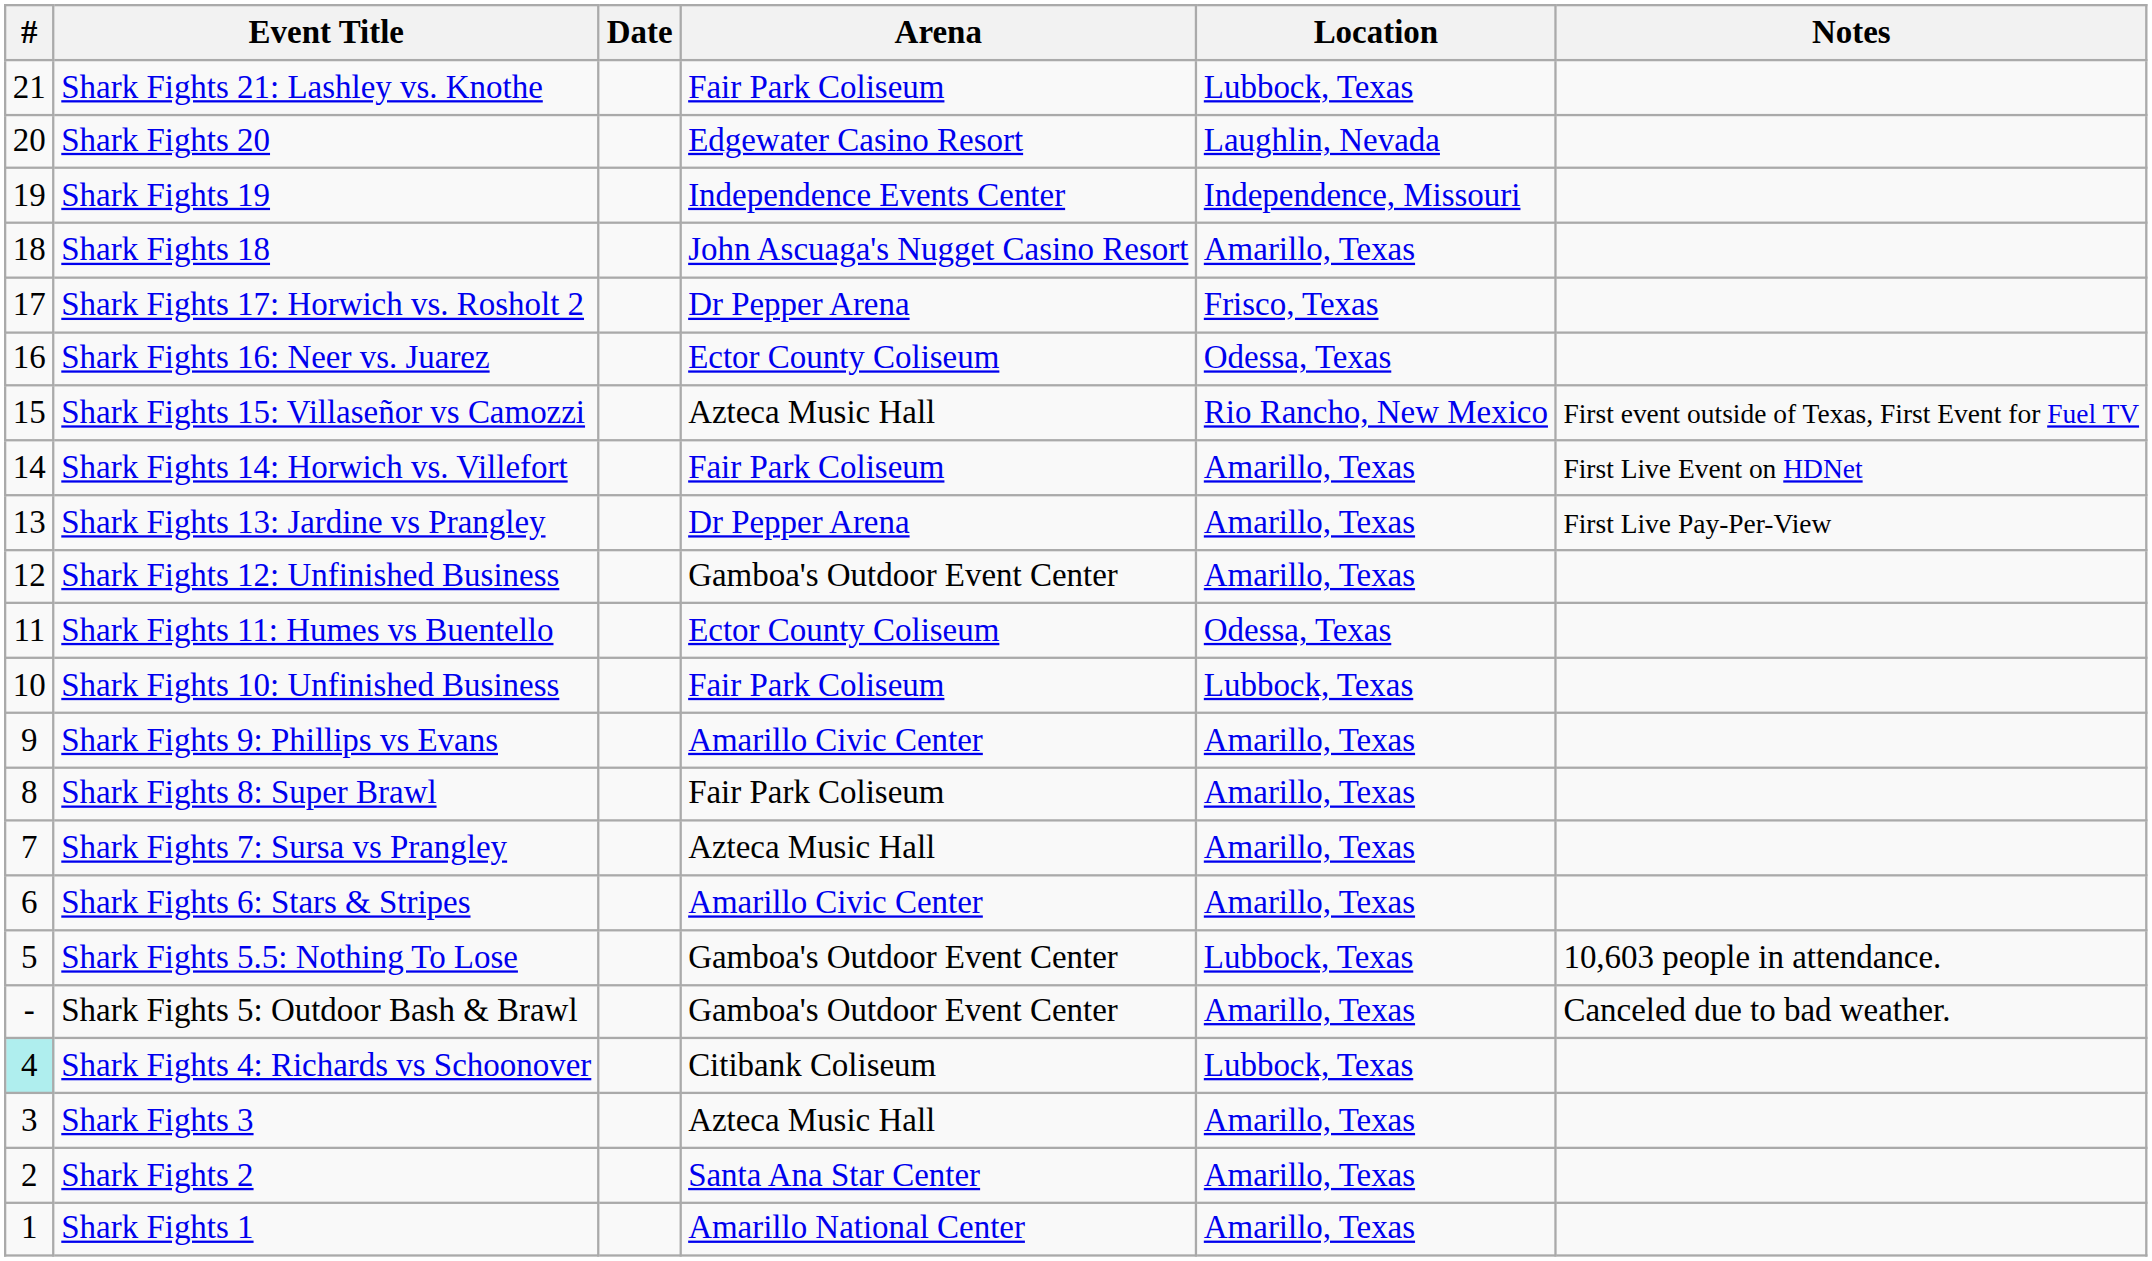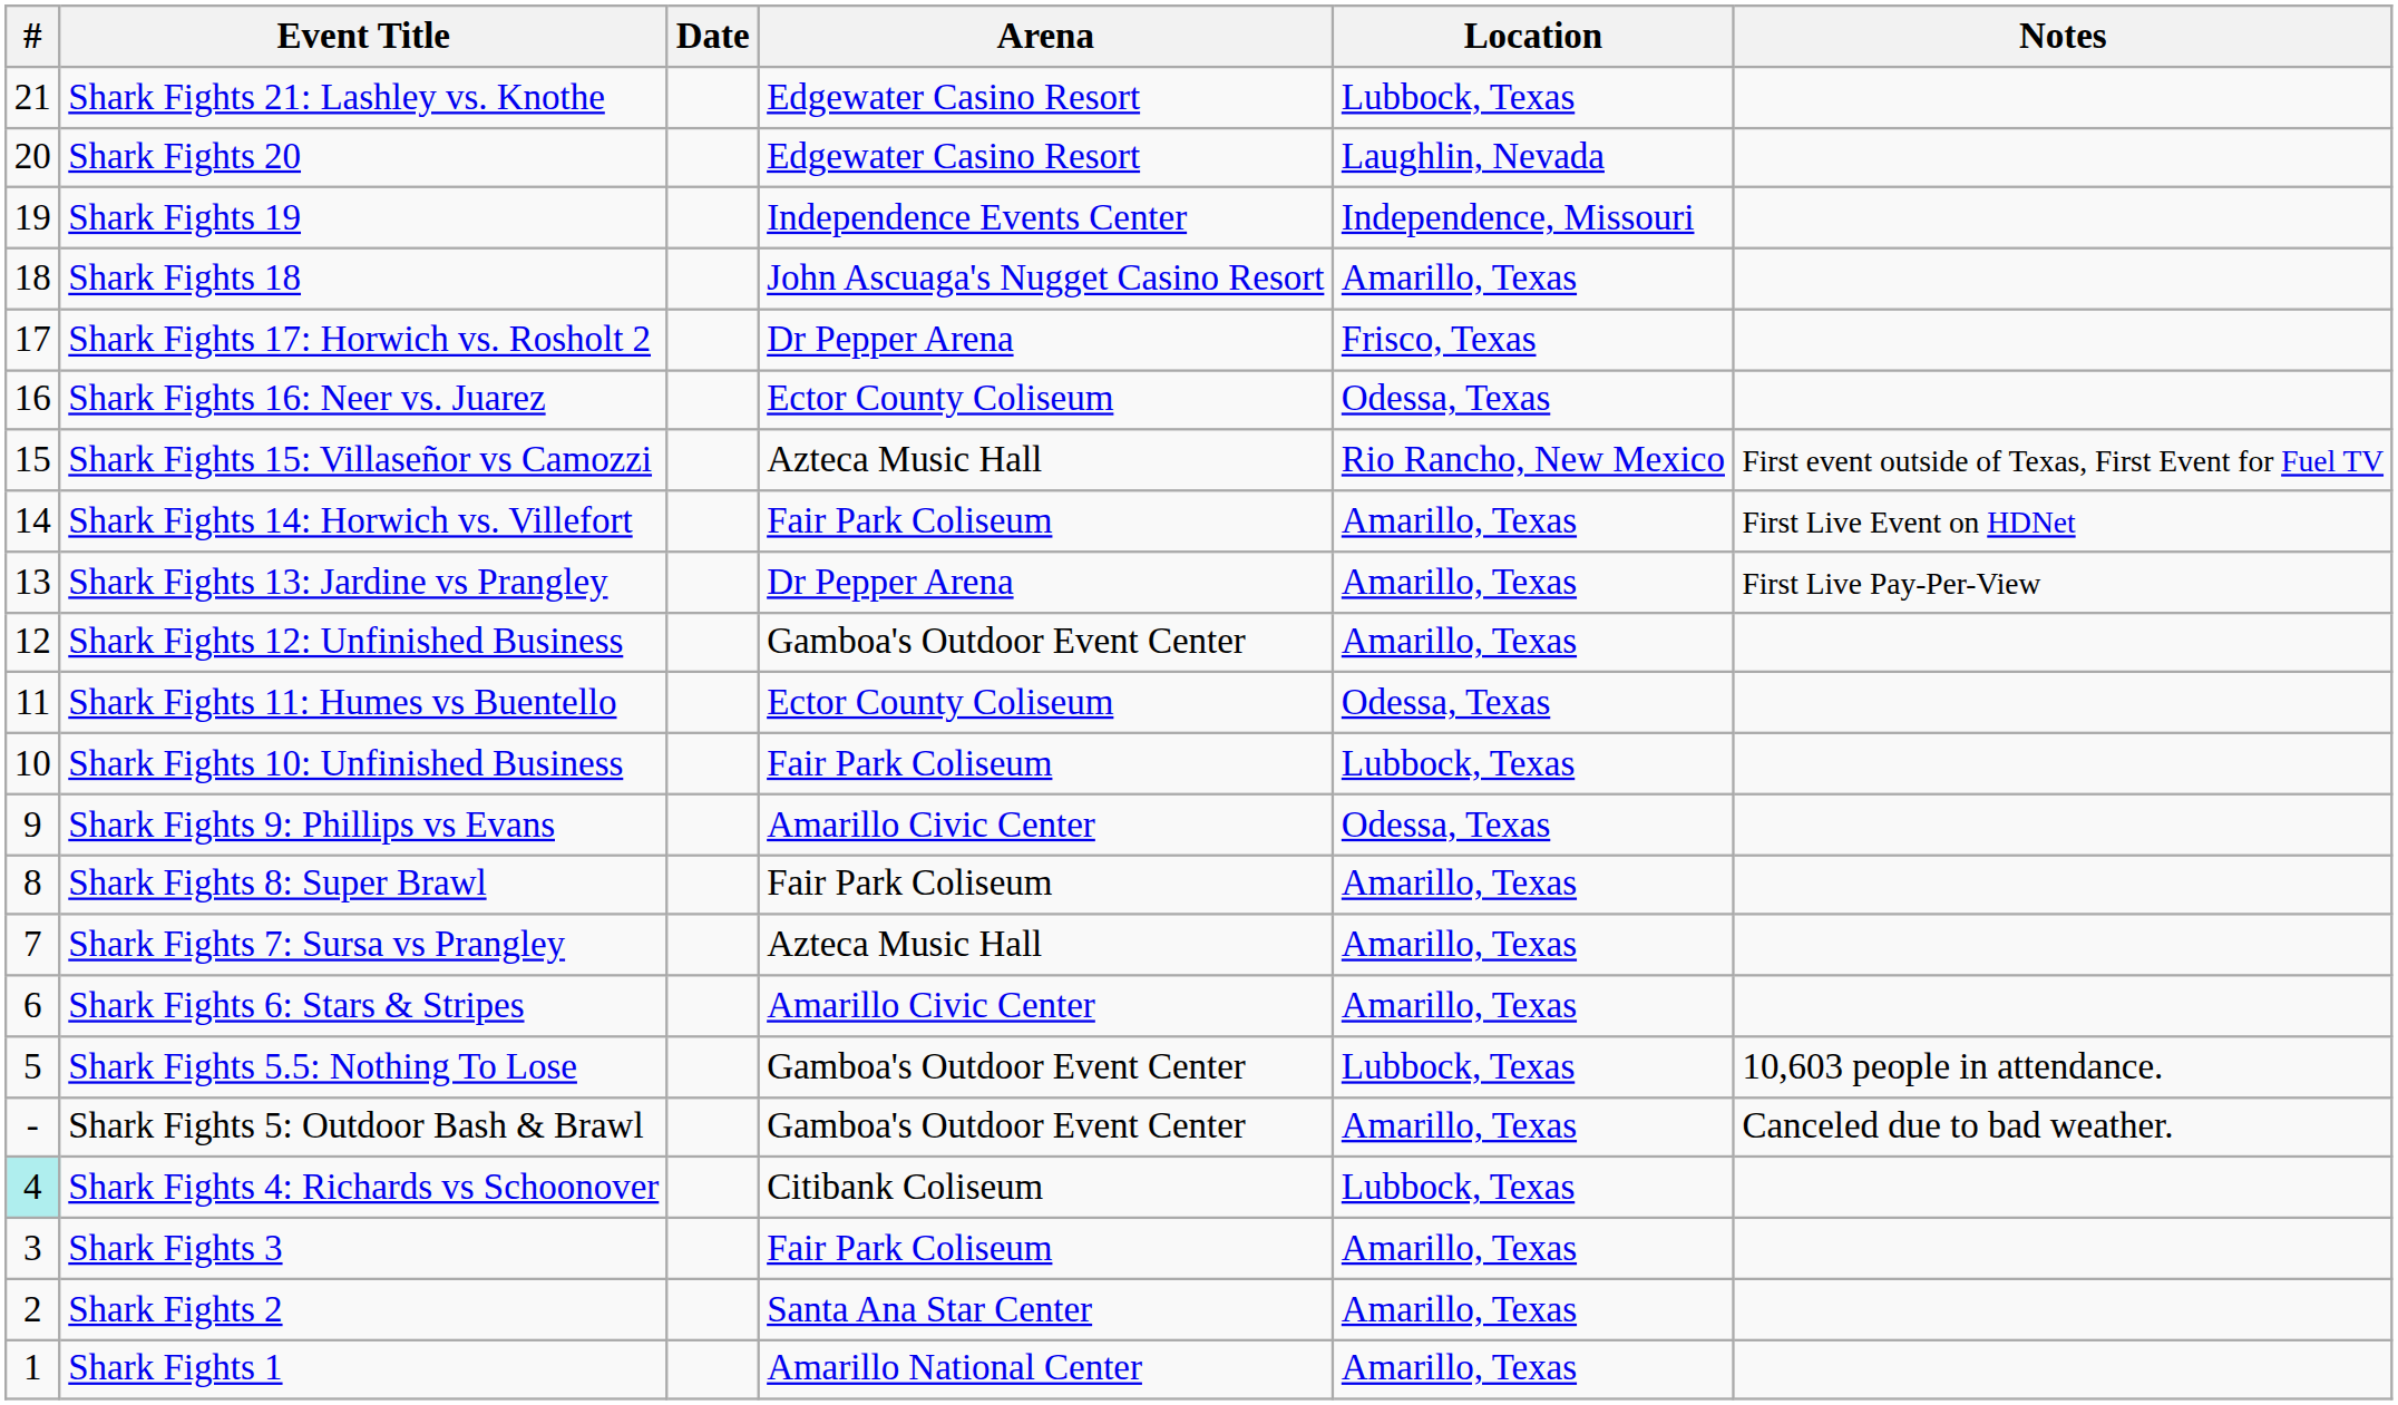 <table class="sortable wikitable succession-box" style="font-size:90%;">
 <tr>
 <th scope="col">#</th>
 <th scope="col">Event Title</th>
 <th scope="col">Date</th>
 <th scope="col">Arena</th>
 <th scope="col">Location</th>
 <th scope="col">Notes</th>
 </tr>
 <tr>
 <td align=center>21</td>
 <td><a href='#'>Shark Fights 21: Lashley vs. Knothe</a></td>
 <td></td>
-<td><a href='#'>Fair Park Coliseum</a></td>
+<td><a href='#'>Edgewater Casino Resort</a></td>
 <td><a href='#'>Lubbock, Texas</a></td>
 <td></td>
 </tr>
 <tr>
 <td align=center>20</td>
 <td><a href='#'>Shark Fights 20</a></td>
 <td></td>
 <td><a href='#'>Edgewater Casino Resort</a></td>
 <td><a href='#'>Laughlin, Nevada</a></td>
 <td></td>
 </tr>
 <tr>
 <td align=center>19</td>
 <td><a href='#'>Shark Fights 19</a></td>
 <td></td>
 <td><a href='#'>Independence Events Center</a></td>
 <td><a href='#'>Independence, Missouri</a></td>
 <td></td>
 </tr>
 <tr>
 <td align=center>18</td>
 <td><a href='#'>Shark Fights 18</a></td>
 <td></td>
 <td><a href='#'>John Ascuaga's Nugget Casino Resort</a></td>
 <td><a href='#'>Amarillo, Texas</a></td>
 <td></td>
 </tr>
 <tr>
 <td align=center>17</td>
 <td><a href='#'>Shark Fights 17: Horwich vs. Rosholt 2</a></td>
 <td></td>
 <td><a href='#'>Dr Pepper Arena</a></td>
 <td><a href='#'>Frisco, Texas</a></td>
 <td></td>
 </tr>
 <tr>
 <td align=center>16</td>
 <td><a href='#'>Shark Fights 16: Neer vs. Juarez</a></td>
 <td></td>
 <td><a href='#'>Ector County Coliseum</a></td>
 <td><a href='#'>Odessa, Texas</a></td>
 <td></td>
 </tr>
 <tr>
 <td align=center>15</td>
 <td><a href='#'>Shark Fights 15: Villaseñor vs Camozzi</a></td>
 <td></td>
 <td>Azteca Music Hall</td>
 <td><a href='#'>Rio Rancho, New Mexico</a></td>
 <td><small>First event outside of Texas, First Event for <a href='#'>Fuel TV</a></small></td>
 </tr>
 <tr>
 <td align=center>14</td>
 <td><a href='#'>Shark Fights 14: Horwich vs. Villefort</a></td>
 <td></td>
 <td><a href='#'>Fair Park Coliseum</a></td>
 <td><a href='#'>Amarillo, Texas</a></td>
 <td><small>First Live Event on <a href='#'>HDNet</a></small></td>
 </tr>
 <tr>
 <td align=center>13</td>
 <td><a href='#'>Shark Fights 13: Jardine vs Prangley</a></td>
 <td></td>
 <td><a href='#'>Dr Pepper Arena</a></td>
 <td><a href='#'>Amarillo, Texas</a></td>
 <td><small>First Live Pay-Per-View</small></td>
 </tr>
 <tr>
 <td align=center>12</td>
 <td><a href='#'>Shark Fights 12: Unfinished Business</a></td>
 <td></td>
 <td>Gamboa's Outdoor Event Center</td>
 <td><a href='#'>Amarillo, Texas</a></td>
 <td></td>
 </tr>
 <tr>
 <td align=center>11</td>
 <td><a href='#'>Shark Fights 11: Humes vs Buentello</a></td>
 <td></td>
 <td><a href='#'>Ector County Coliseum</a></td>
 <td><a href='#'>Odessa, Texas</a></td>
 <td></td>
 </tr>
 <tr>
 <td align=center>10</td>
 <td><a href='#'>Shark Fights 10: Unfinished Business</a></td>
 <td></td>
 <td><a href='#'>Fair Park Coliseum</a></td>
 <td><a href='#'>Lubbock, Texas</a></td>
 <td></td>
 </tr>
 <tr>
 <td align=center>9</td>
 <td><a href='#'>Shark Fights 9: Phillips vs Evans</a></td>
 <td></td>
 <td><a href='#'>Amarillo Civic Center</a></td>
-<td><a href='#'>Amarillo, Texas</a></td>
+<td><a href='#'>Odessa, Texas</a></td>
 <td></td>
 </tr>
 <tr>
 <td align=center>8</td>
 <td><a href='#'>Shark Fights 8: Super Brawl</a></td>
 <td></td>
 <td>Fair Park Coliseum</td>
 <td><a href='#'>Amarillo, Texas</a></td>
 <td></td>
 </tr>
 <tr>
 <td align=center>7</td>
 <td><a href='#'>Shark Fights 7: Sursa vs Prangley</a></td>
 <td></td>
 <td>Azteca Music Hall</td>
 <td><a href='#'>Amarillo, Texas</a></td>
 <td></td>
 </tr>
 <tr>
 <td align=center>6</td>
 <td><a href='#'>Shark Fights 6: Stars & Stripes</a></td>
 <td></td>
 <td><a href='#'>Amarillo Civic Center</a></td>
 <td><a href='#'>Amarillo, Texas</a></td>
 <td></td>
 </tr>
 <tr>
 <td align=center>5</td>
 <td><a href='#'>Shark Fights 5.5: Nothing To Lose</a></td>
 <td></td>
 <td>Gamboa's Outdoor Event Center</td>
 <td><a href='#'>Lubbock, Texas</a></td>
 <td>10,603 people in attendance.</td>
 </tr>
 <tr>
 <td align=center>-</td>
 <td>Shark Fights 5: Outdoor Bash & Brawl</td>
 <td></td>
 <td>Gamboa's Outdoor Event Center</td>
 <td><a href='#'>Amarillo, Texas</a></td>
 <td>Canceled due to bad weather.</td>
 </tr>
 <tr>
 <td align=center style="background: paleturquoise;">4</td>
 <td><a href='#'>Shark Fights 4: Richards vs Schoonover</a></td>
 <td></td>
 <td>Citibank Coliseum</td>
 <td><a href='#'>Lubbock, Texas</a></td>
 <td></td>
 </tr>
 <tr>
 <td align=center>3</td>
 <td><a href='#'>Shark Fights 3</a></td>
 <td></td>
-<td>Azteca Music Hall</td>
+<td><a href='#'>Fair Park Coliseum</a></td>
 <td><a href='#'>Amarillo, Texas</a></td>
 <td></td>
 </tr>
 <tr>
 <td align=center>2</td>
 <td><a href='#'>Shark Fights 2</a></td>
 <td></td>
 <td><a href='#'>Santa Ana Star Center</a></td>
 <td><a href='#'>Amarillo, Texas</a></td>
 <td></td>
 </tr>
 <tr>
 <td align=center>1</td>
 <td><a href='#'>Shark Fights 1</a></td>
 <td></td>
 <td><a href='#'>Amarillo National Center</a></td>
 <td><a href='#'>Amarillo, Texas</a></td>
 <td></td>
 </tr>
 </table>
